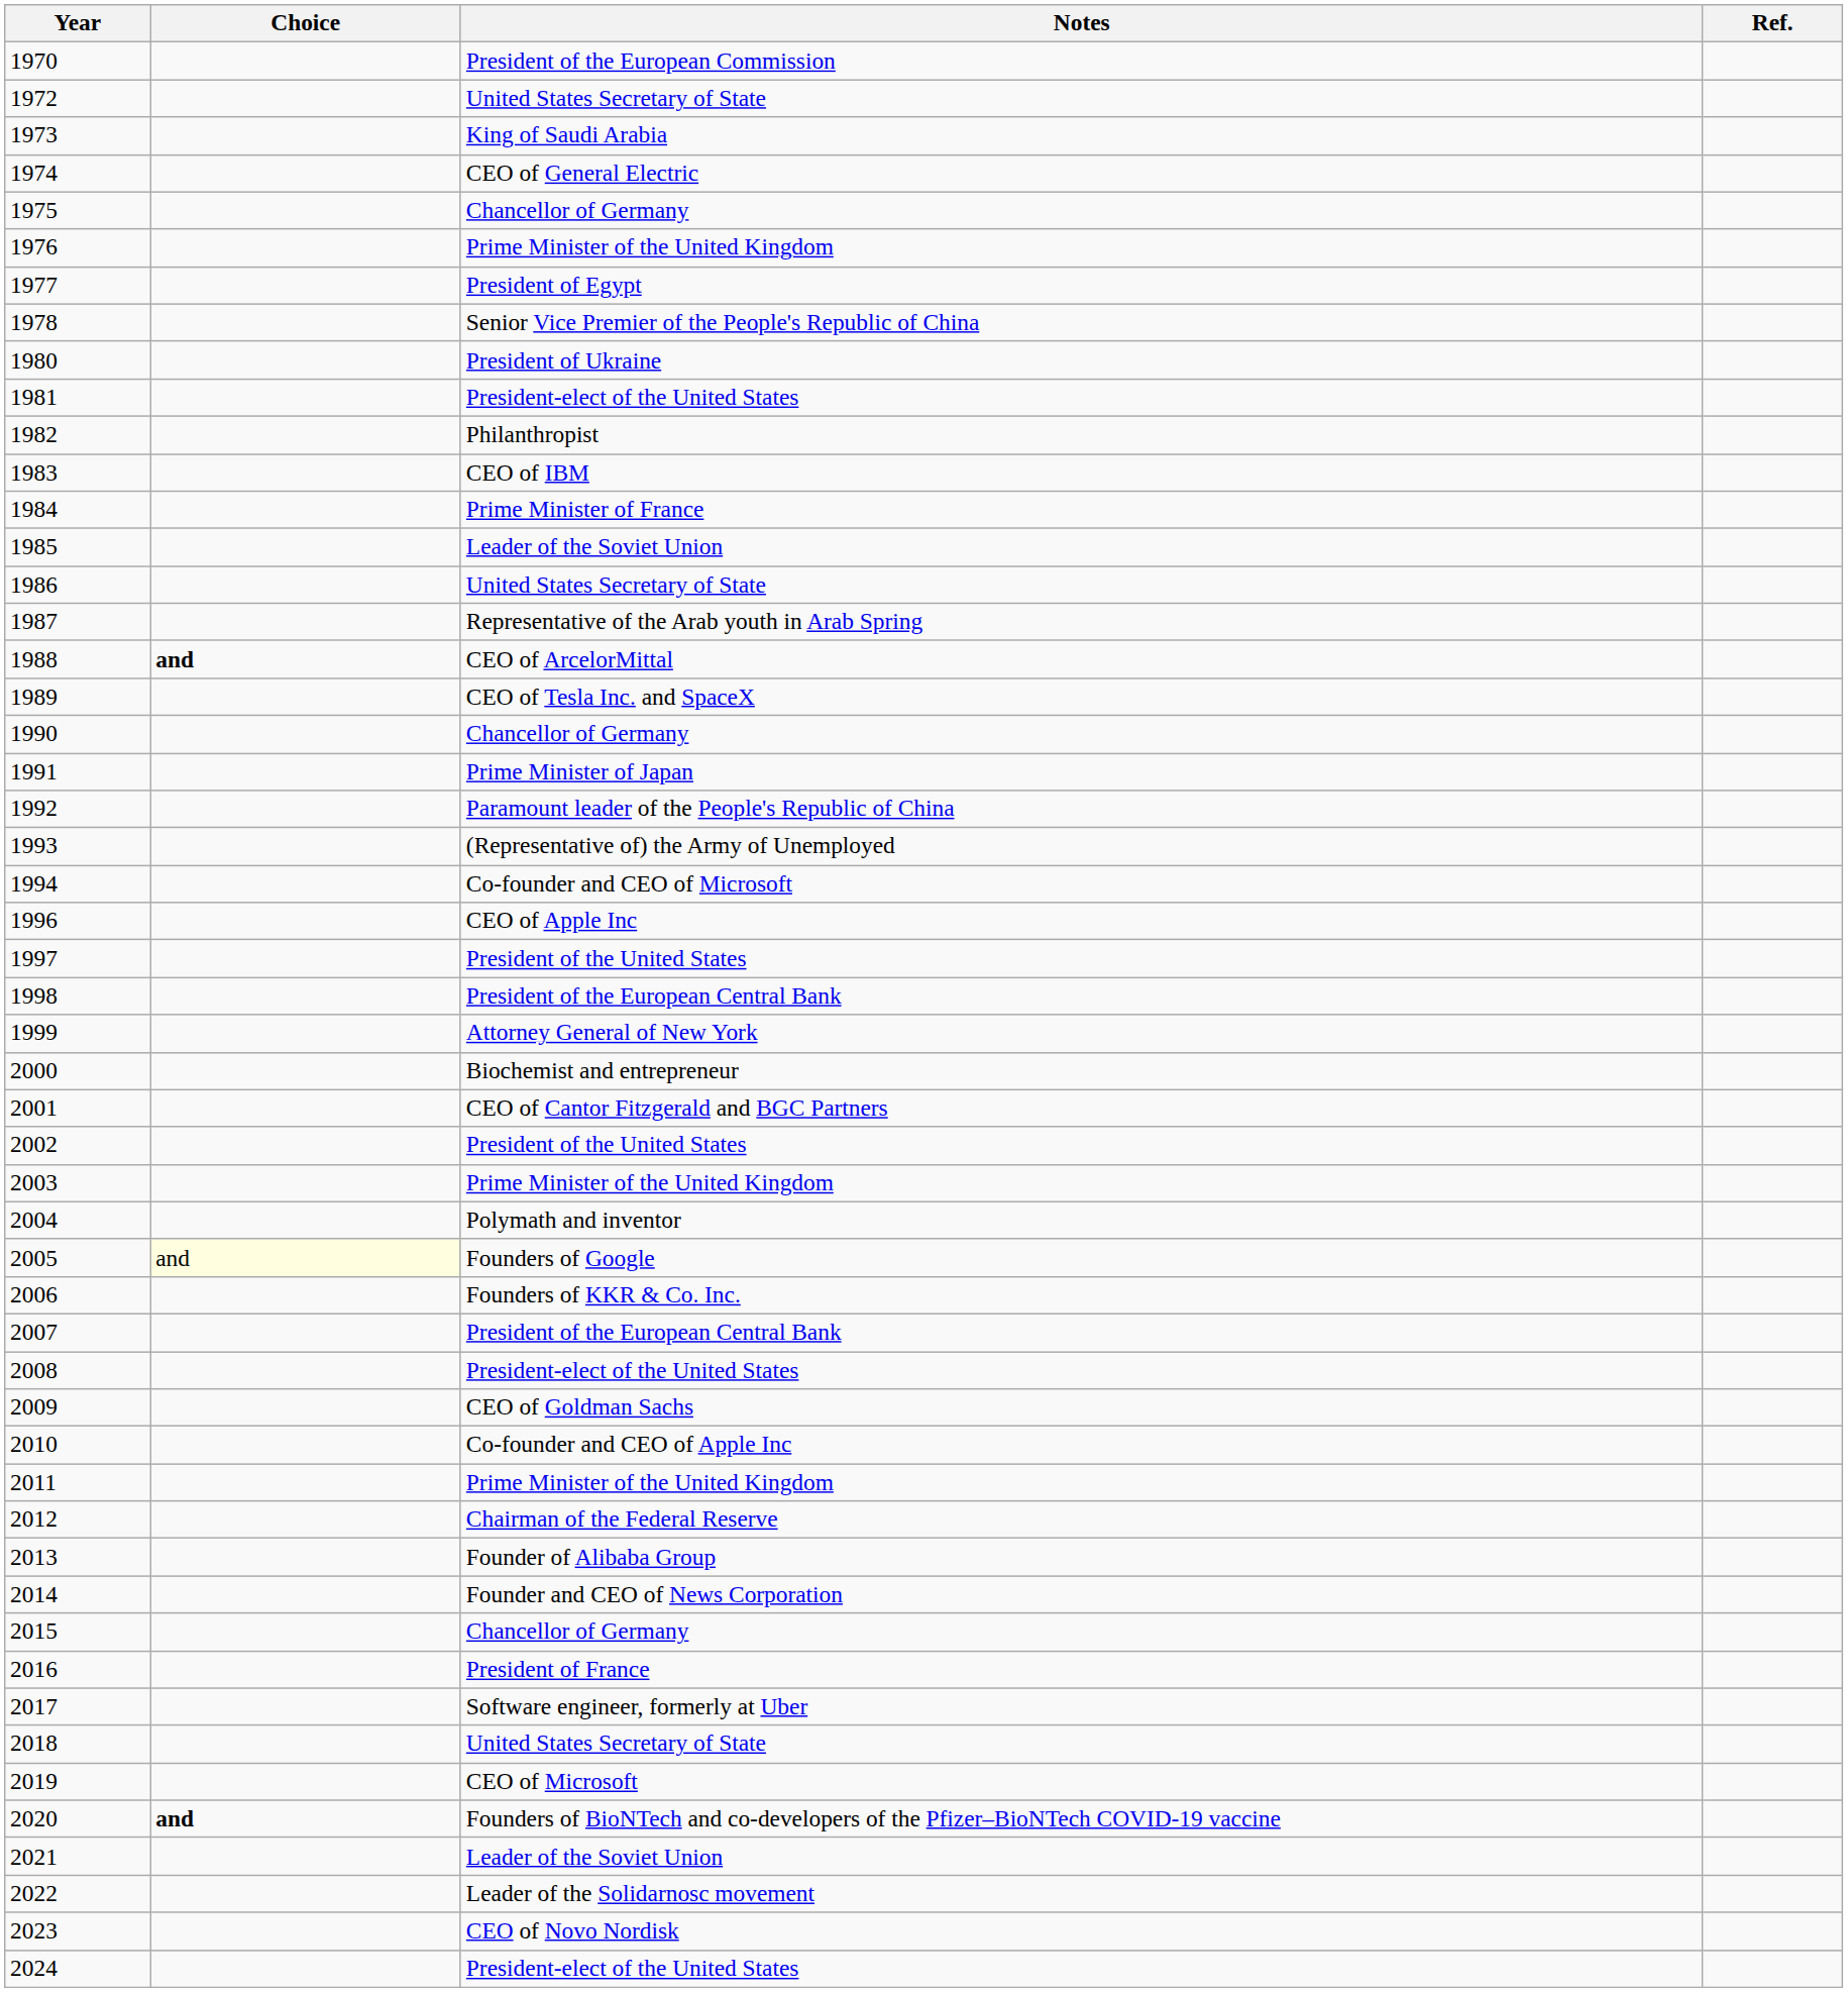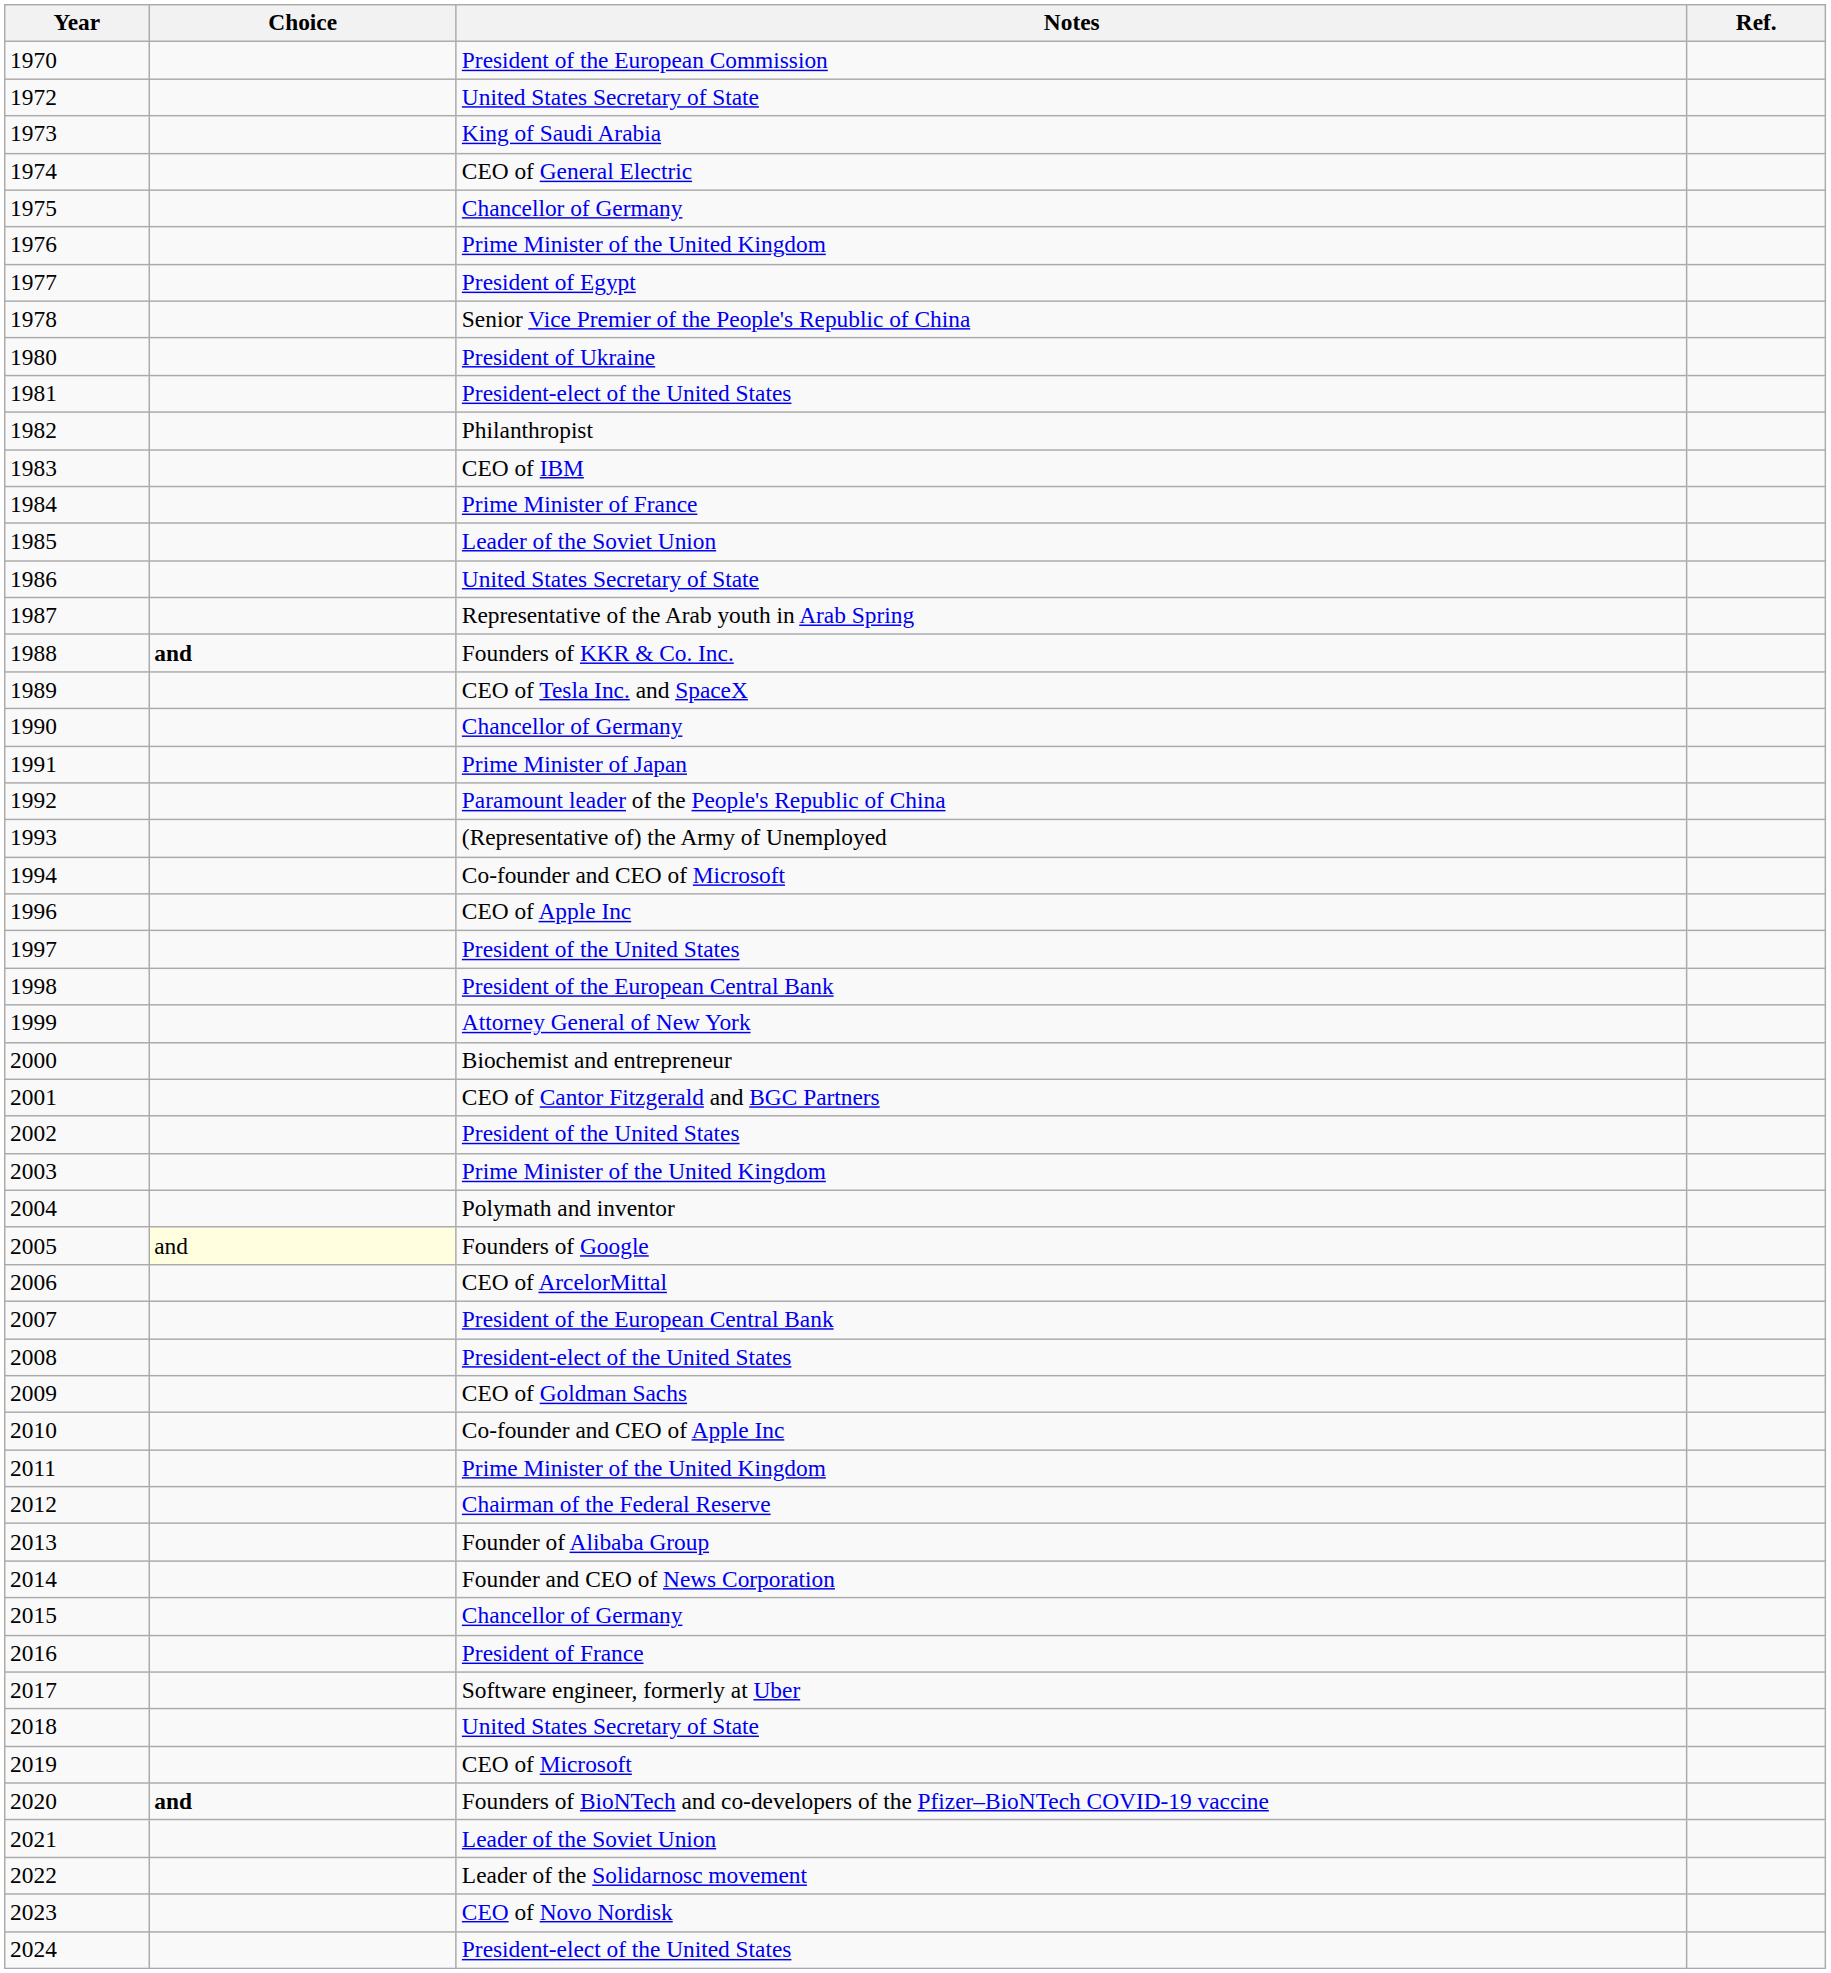 <table class="wikitable unsortable plainrowheaders">
 <tr>
 <th scope="col" width="2%">Year</th>
 <th scope="col" width="5%">Choice</th>
 <th scope="col" width="20%">Notes</th>
 <th scope="col" width="2%">Ref.</th>
 </tr>
 <tr>
 <td>1970</td>
 <td></td>
 <td><a href='#'>President of the European Commission</a></td>
 <td></td>
 </tr>
 <tr>
 <td>1972</td>
 <td></td>
 <td><a href='#'>United States Secretary of State</a></td>
 <td></td>
 </tr>
 <tr>
 <td>1973</td>
 <td></td>
 <td><a href='#'>King of Saudi Arabia</a></td>
 <td></td>
 </tr>
 <tr>
 <td>1974</td>
 <td></td>
 <td>CEO of <a href='#'>General Electric</a></td>
 <td></td>
 </tr>
 <tr>
 <td>1975</td>
 <td></td>
 <td><a href='#'>Chancellor of Germany</a></td>
 <td></td>
 </tr>
 <tr>
 <td>1976</td>
 <td></td>
 <td><a href='#'>Prime Minister of the United Kingdom</a></td>
 <td></td>
 </tr>
 <tr>
 <td>1977</td>
 <td></td>
 <td><a href='#'>President of Egypt</a></td>
 <td></td>
 </tr>
 <tr>
 <td>1978</td>
 <td></td>
 <td>Senior <a href='#'>Vice Premier of the People's Republic of China</a></td>
 <td></td>
 </tr>
 <tr>
 <td>1980</td>
 <td></td>
 <td><a href='#'>President of Ukraine</a></td>
 <td></td>
 </tr>
 <tr>
 <td>1981</td>
 <td></td>
 <td><a href='#'>President-elect of the United States</a></td>
 <td></td>
 </tr>
 <tr>
 <td>1982</td>
 <td></td>
 <td>Philanthropist</td>
 <td></td>
 </tr>
 <tr>
 <td>1983</td>
 <td></td>
 <td>CEO of <a href='#'>IBM</a></td>
 <td></td>
 </tr>
 <tr>
 <td>1984</td>
 <td></td>
 <td><a href='#'>Prime Minister of France</a></td>
 <td></td>
 </tr>
 <tr>
 <td>1985</td>
 <td></td>
 <td><a href='#'>Leader of the Soviet Union</a></td>
 <td></td>
 </tr>
 <tr>
 <td>1986</td>
 <td></td>
 <td><a href='#'>United States Secretary of State</a></td>
 <td></td>
 </tr>
 <tr>
 <td>1987</td>
 <td></td>
 <td>Representative of the Arab youth in <a href='#'>Arab Spring</a></td>
 <td></td>
 </tr>
 <tr>
 <td>1988</td>
 <td><strong> and </strong></td>
-<td>CEO of <a href='#'>ArcelorMittal</a></td>
+<td>Founders of <a href='#'>KKR & Co. Inc.</a></td>
 <td></td>
 </tr>
 <tr>
 <td>1989</td>
 <td></td>
 <td>CEO of <a href='#'>Tesla Inc.</a> and <a href='#'>SpaceX</a></td>
 <td></td>
 </tr>
 <tr>
 <td>1990</td>
 <td></td>
 <td><a href='#'>Chancellor of Germany</a></td>
 <td></td>
 </tr>
 <tr>
 <td>1991</td>
 <td></td>
 <td><a href='#'>Prime Minister of Japan</a></td>
 <td></td>
 </tr>
 <tr>
 <td>1992</td>
 <td></td>
 <td><a href='#'>Paramount leader</a> of the <a href='#'>People's Republic of China</a></td>
 <td></td>
 </tr>
 <tr>
 <td>1993</td>
 <td></td>
 <td>(Representative of) the Army of Unemployed</td>
 <td></td>
 </tr>
 <tr>
 <td>1994</td>
 <td></td>
 <td>Co-founder and CEO of <a href='#'>Microsoft</a></td>
 <td></td>
 </tr>
 <tr>
 <td>1996</td>
 <td></td>
 <td>CEO of <a href='#'>Apple Inc</a></td>
 <td></td>
 </tr>
 <tr>
 <td>1997</td>
 <td></td>
 <td><a href='#'>President of the United States</a></td>
 <td></td>
 </tr>
 <tr>
 <td>1998</td>
 <td></td>
 <td><a href='#'>President of the European Central Bank</a></td>
 <td></td>
 </tr>
 <tr>
 <td>1999</td>
 <td></td>
 <td><a href='#'>Attorney General of New York</a></td>
 <td></td>
 </tr>
 <tr>
 <td>2000</td>
 <td></td>
 <td>Biochemist and entrepreneur</td>
 <td></td>
 </tr>
 <tr>
 <td>2001</td>
 <td></td>
 <td>CEO of <a href='#'>Cantor Fitzgerald</a> and <a href='#'>BGC Partners</a></td>
 <td></td>
 </tr>
 <tr>
 <td>2002</td>
 <td></td>
 <td><a href='#'>President of the United States</a></td>
 <td></td>
 </tr>
 <tr>
 <td>2003</td>
 <td></td>
 <td><a href='#'>Prime Minister of the United Kingdom</a></td>
 <td></td>
 </tr>
 <tr>
 <td>2004</td>
 <td></td>
 <td>Polymath and inventor</td>
 <td></td>
 </tr>
 <tr>
 <td>2005</td>
 <td style="background: lightyellow;"> and </td>
 <td>Founders of <a href='#'>Google</a></td>
 <td></td>
 </tr>
 <tr>
 <td>2006</td>
 <td></td>
-<td>Founders of <a href='#'>KKR & Co. Inc.</a></td>
+<td>CEO of <a href='#'>ArcelorMittal</a></td>
 <td></td>
 </tr>
 <tr>
 <td>2007</td>
 <td></td>
 <td><a href='#'>President of the European Central Bank</a></td>
 <td></td>
 </tr>
 <tr>
 <td>2008</td>
 <td></td>
 <td><a href='#'>President-elect of the United States</a></td>
 <td></td>
 </tr>
 <tr>
 <td>2009</td>
 <td></td>
 <td>CEO of <a href='#'>Goldman Sachs</a></td>
 <td></td>
 </tr>
 <tr>
 <td>2010</td>
 <td></td>
 <td>Co-founder and CEO of <a href='#'>Apple Inc</a></td>
 <td></td>
 </tr>
 <tr>
 <td>2011</td>
 <td></td>
 <td><a href='#'>Prime Minister of the United Kingdom</a></td>
 <td></td>
 </tr>
 <tr>
 <td>2012</td>
 <td></td>
 <td><a href='#'>Chairman of the Federal Reserve</a></td>
 <td></td>
 </tr>
 <tr>
 <td>2013</td>
 <td></td>
 <td>Founder of <a href='#'>Alibaba Group</a></td>
 <td></td>
 </tr>
 <tr>
 <td>2014</td>
 <td></td>
 <td>Founder and CEO of <a href='#'>News Corporation</a></td>
 <td></td>
 </tr>
 <tr>
 <td>2015</td>
 <td></td>
 <td><a href='#'>Chancellor of Germany</a></td>
 <td></td>
 </tr>
 <tr>
 <td>2016</td>
 <td></td>
 <td><a href='#'>President of France</a></td>
 <td></td>
 </tr>
 <tr>
 <td>2017</td>
 <td></td>
 <td>Software engineer, formerly at <a href='#'>Uber</a></td>
 <td></td>
 </tr>
 <tr>
 <td>2018</td>
 <td></td>
 <td><a href='#'>United States Secretary of State</a></td>
 <td></td>
 </tr>
 <tr>
 <td>2019</td>
 <td></td>
 <td>CEO of <a href='#'>Microsoft</a></td>
 <td></td>
 </tr>
 <tr>
 <td>2020</td>
 <td><strong> and </strong></td>
 <td>Founders of <a href='#'>BioNTech</a> and co-developers of the <a href='#'>Pfizer–BioNTech COVID-19 vaccine</a></td>
 <td></td>
 </tr>
 <tr>
 <td>2021</td>
 <td></td>
 <td><a href='#'>Leader of the Soviet Union</a></td>
 <td></td>
 </tr>
 <tr>
 <td>2022</td>
 <td></td>
 <td>Leader of the <a href='#'>Solidarnosc movement</a></td>
 <td></td>
 </tr>
 <tr>
 <td>2023</td>
 <td></td>
 <td><a href='#'>CEO</a> of <a href='#'>Novo Nordisk</a></td>
 <td></td>
 </tr>
 <tr>
 <td>2024</td>
 <td></td>
 <td><a href='#'>President-elect of the United States</a></td>
 <td></td>
 </tr>
 </table>
